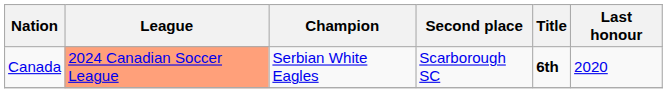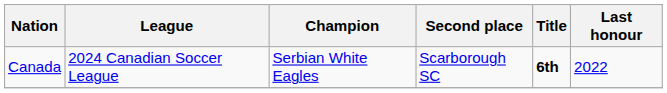 <table class=wikitable style="font-size:14px">
 <tr>
 <th>Nation</th>
 <th>League</th>
 <th>Champion</th>
 <th>Second place</th>
 <th data-sort-type="number">Title</th>
 <th>Last honour</th>
 </tr>
 <tr>
 <td> <a href='#'>Canada</a></td>
-<td style="background: lightsalmon;"><a href='#'>2024 Canadian Soccer League</a></td>
+<td><a href='#'>2024 Canadian Soccer League</a></td>
 <td><a href='#'>Serbian White Eagles</a></td>
 <td><a href='#'>Scarborough SC</a></td>
 <td><strong>6th</strong></td>
-<td><a href='#'>2020</a></td>
+<td><a href='#'>2022</a></td>
 </tr>
 <tr>
 </tr>
 </table>
